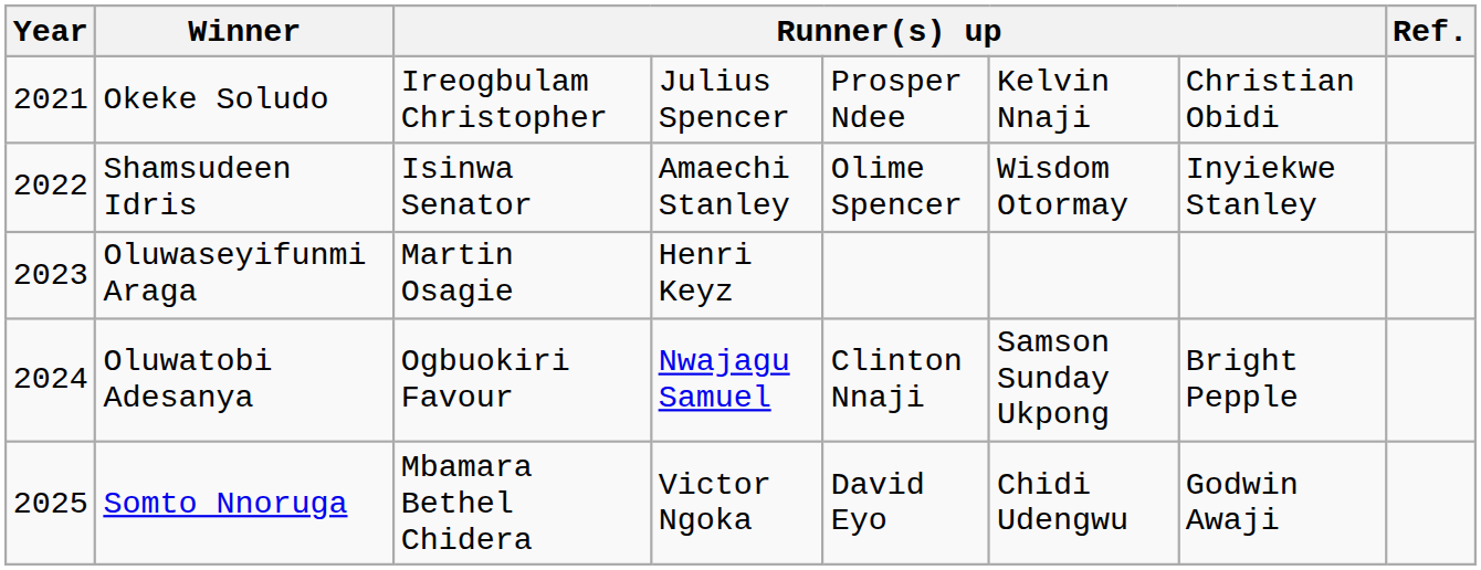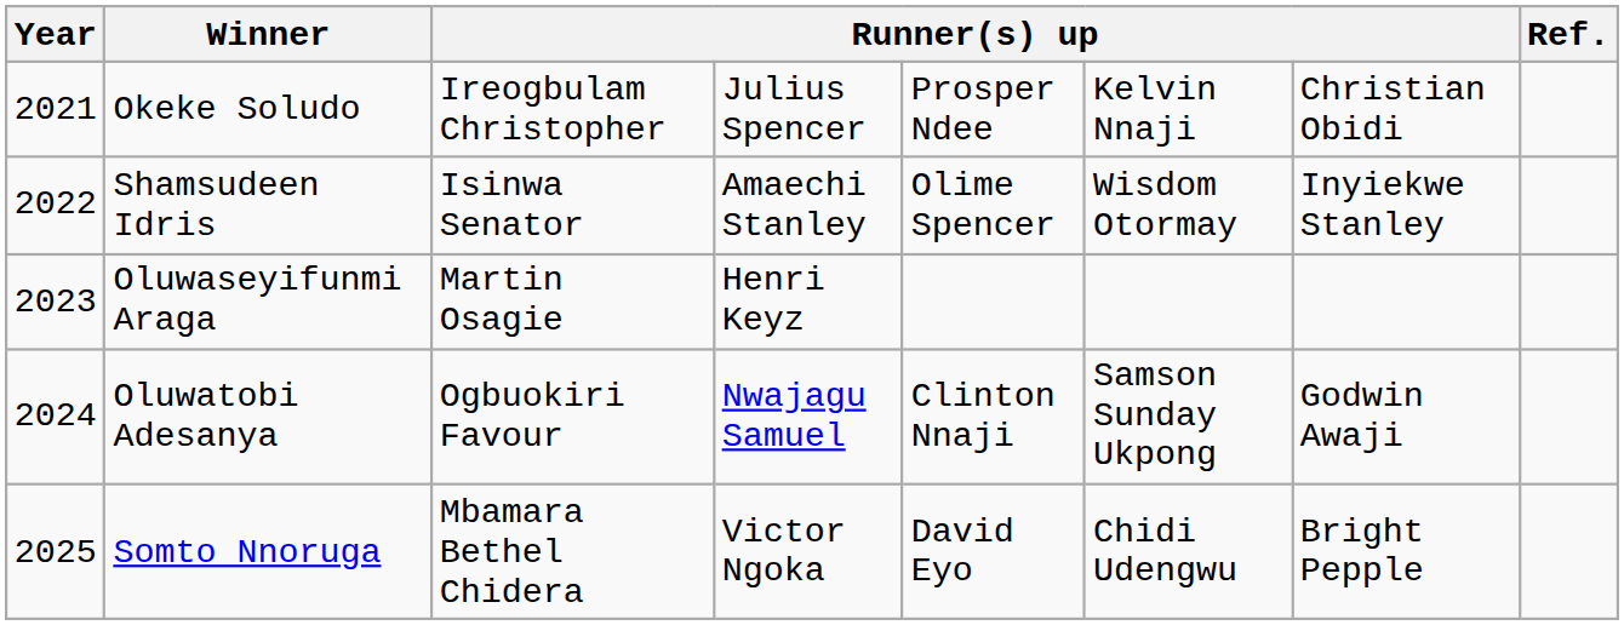 <table class="wikitable">
 <tr>
 <th>Year</th>
 <th>Winner</th>
 <th colspan="5">Runner(s) up</th>
 <th>Ref.</th>
 </tr>
 <tr>
 <td>2021</td>
 <td>Okeke Soludo</td>
 <td>Ireogbulam Christopher</td>
 <td>Julius Spencer</td>
 <td>Prosper Ndee</td>
 <td>Kelvin Nnaji</td>
 <td>Christian Obidi</td>
 <td></td>
 </tr>
 <tr>
 <td>2022</td>
 <td>Shamsudeen Idris</td>
 <td>Isinwa Senator</td>
 <td>Amaechi Stanley</td>
 <td>Olime Spencer</td>
 <td>Wisdom Otormay</td>
 <td>Inyiekwe Stanley</td>
 <td></td>
 </tr>
 <tr>
 <td>2023</td>
 <td>Oluwaseyifunmi Araga</td>
 <td>Martin Osagie</td>
 <td>Henri Keyz</td>
 <td></td>
 <td></td>
 <td></td>
 <td></td>
 </tr>
 <tr>
 <td>2024</td>
 <td>Oluwatobi Adesanya</td>
 <td>Ogbuokiri Favour</td>
 <td><a href='#'>Nwajagu Samuel</a></td>
 <td>Clinton Nnaji</td>
 <td>Samson Sunday Ukpong</td>
-<td>Bright Pepple</td>
+<td>Godwin Awaji</td>
 <td></td>
 </tr>
 <tr>
 <td>2025</td>
 <td><a href='#'>Somto Nnoruga</a></td>
 <td>Mbamara Bethel Chidera</td>
 <td>Victor Ngoka</td>
 <td>David Eyo</td>
 <td>Chidi Udengwu</td>
-<td>Godwin Awaji</td>
+<td>Bright Pepple</td>
 <td></td>
 </tr>
 </table>
